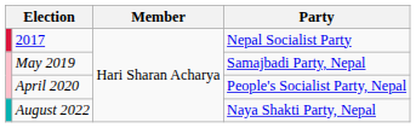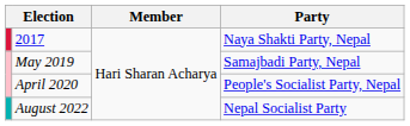 <table class="wikitable">
 <tr>
 <th colspan="2">Election</th>
 <th>Member</th>
 <th>Party</th>
 </tr>
 <tr>
 <td style="background-color:crimson"></td>
 <td><a href='#'>2017</a></td>
 <td rowspan="4">Hari Sharan Acharya</td>
-<td><a href='#'>Nepal Socialist Party</a></td>
+<td><a href='#'>Naya Shakti Party, Nepal</a></td>
 </tr>
 <tr>
 <td rowspan="2" style="background-color:pink"></td>
 <td><em>May 2019</em></td>
 <td><a href='#'>Samajbadi Party, Nepal</a></td>
 </tr>
 <tr>
 <td><em>April 2020</em></td>
 <td><a href='#'>People's Socialist Party, Nepal</a></td>
 </tr>
 <tr>
 <td style="background-color:#00B2B2"></td>
 <td><em>August 2022</em></td>
-<td><a href='#'>Naya Shakti Party, Nepal</a></td>
+<td><a href='#'>Nepal Socialist Party</a></td>
 </tr>
 </table>
